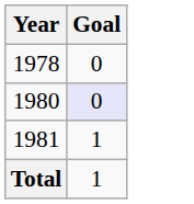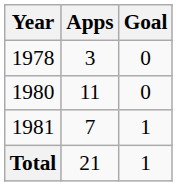 <table class="wikitable" style="font-size:90%; text-align:center;">
 <tr>
 <th>Year</th>
+<th>Apps</th>
 <th>Goal</th>
 </tr>
 <tr>
 <td>1978</td>
+<td>3</td>
 <td>0</td>
 </tr>
 <tr>
 <td>1980</td>
-<td style="background: lavender;">0</td>
+<td>11</td>
+<td>0</td>
 </tr>
 <tr>
 <td>1981</td>
+<td>7</td>
 <td>1</td>
 </tr>
 <tr>
 <th>Total</th>
+<td>21</td>
 <td>1</td>
 </tr>
 </table>
